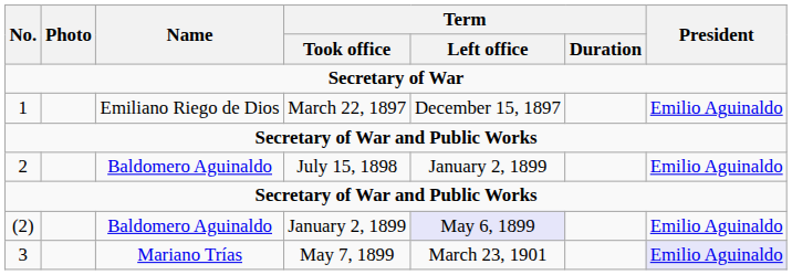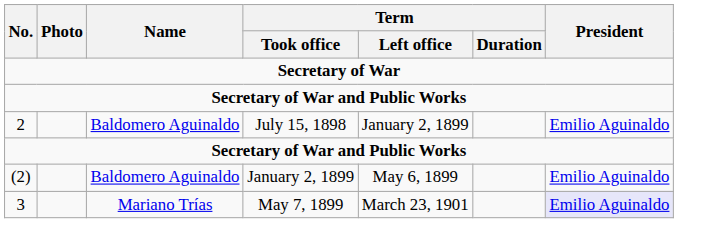 <table class="wikitable sortable" style="text-align:center;">
 <tr>
 <th rowspan="2">No.</th>
 <th rowspan="2" scope="col">Photo</th>
 <th rowspan="2">Name</th>
 <th colspan="3" scope="col">Term</th>
 <th scope="col" rowspan=2>President</th>
 </tr>
 <tr>
 <th scope="col">Took office</th>
 <th scope="col">Left office</th>
 <th scope="col">Duration</th>
 </tr>
 <tr>
 <td colspan="7"><strong>Secretary of War</strong></td>
-</tr>
-<tr>
-<td>1</td>
-<td></td>
-<td>Emiliano Riego de Dios</td>
-<td>March 22, 1897</td>
-<td>December 15, 1897</td>
-<td></td>
-<td><a href='#'>Emilio Aguinaldo</a></td>
 </tr>
 <tr>
 <td colspan="7"><strong>Secretary of War and Public Works</strong></td>
 </tr>
 <tr>
 <td>2</td>
 <td></td>
 <td><a href='#'>Baldomero Aguinaldo</a></td>
 <td>July 15, 1898</td>
 <td>January 2, 1899</td>
 <td></td>
 <td><a href='#'>Emilio Aguinaldo</a></td>
 </tr>
 <tr>
 <td colspan="7"><strong>Secretary of War and Public Works</strong></td>
 </tr>
 <tr>
 <td>(2)</td>
 <td></td>
 <td><a href='#'>Baldomero Aguinaldo</a></td>
 <td>January 2, 1899</td>
-<td style="background: lavender;">May 6, 1899</td>
+<td>May 6, 1899</td>
 <td></td>
 <td><a href='#'>Emilio Aguinaldo</a></td>
 </tr>
 <tr>
 <td>3</td>
 <td></td>
 <td><a href='#'>Mariano Trías</a></td>
 <td>May 7, 1899</td>
 <td>March 23, 1901</td>
 <td></td>
 <td style="background: lavender;"><a href='#'>Emilio Aguinaldo</a></td>
 </tr>
 </table>
